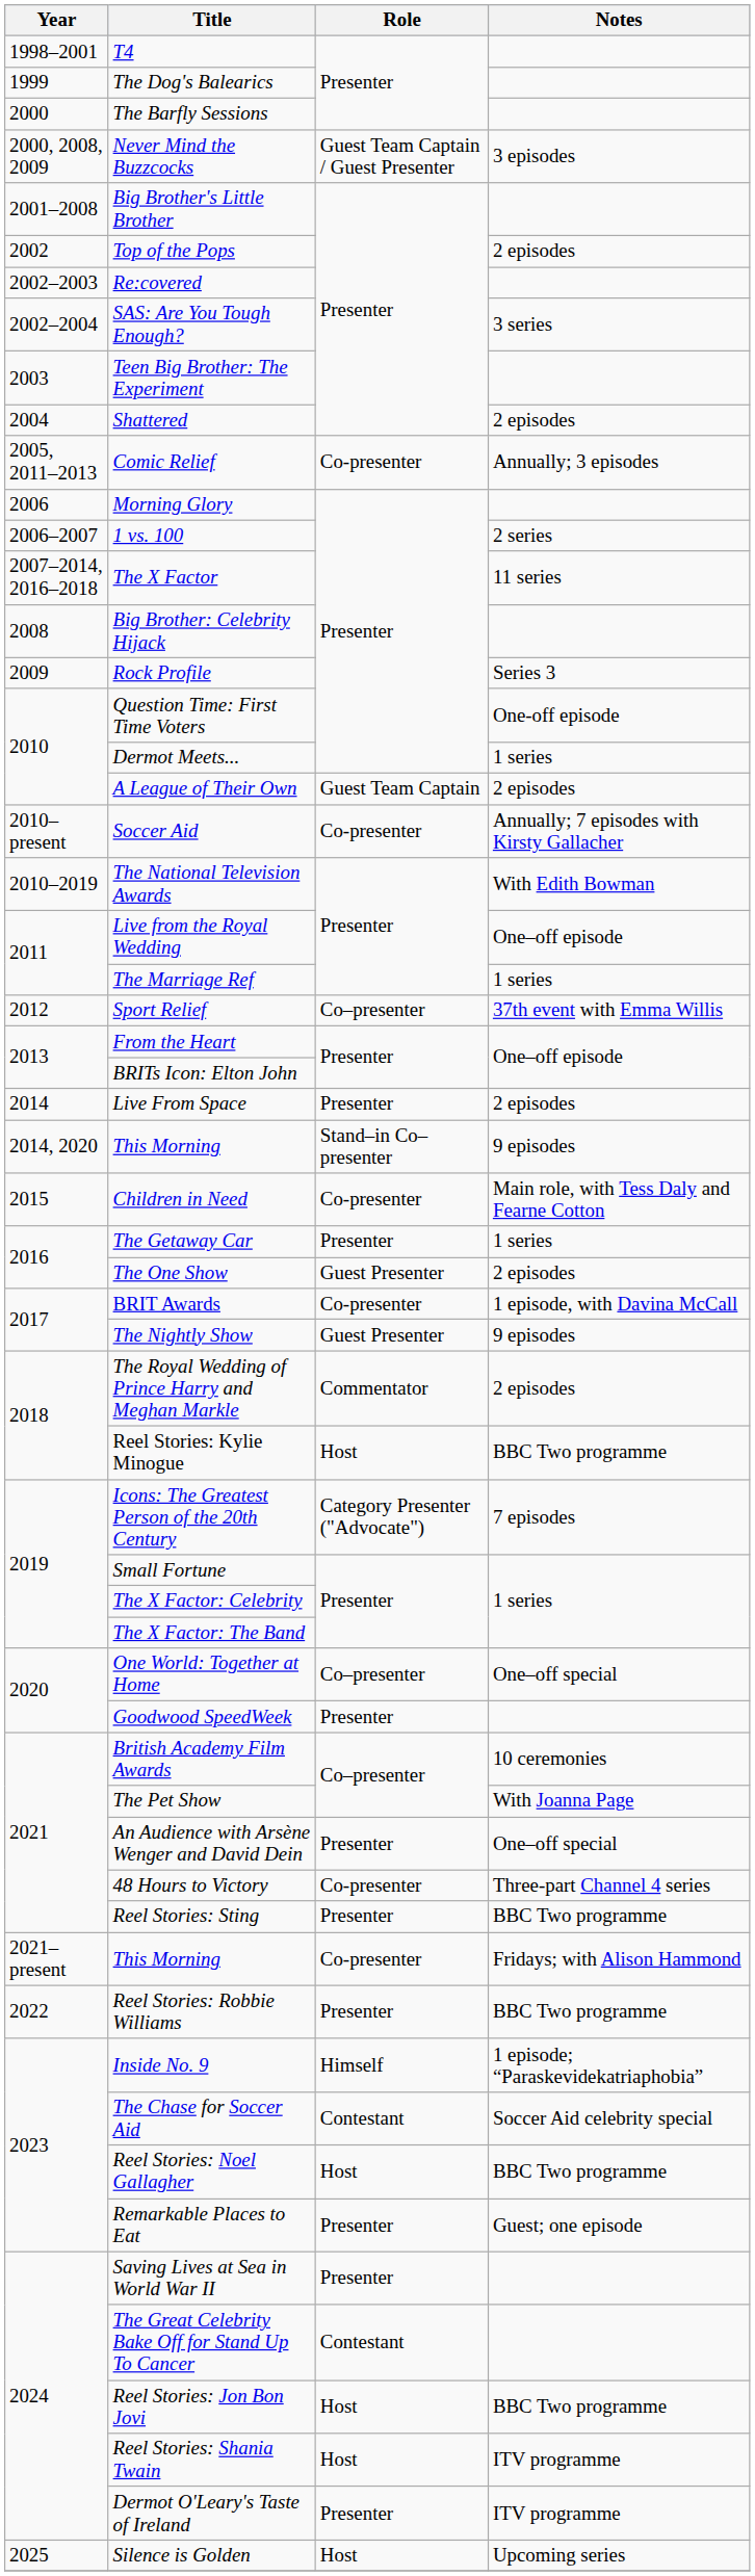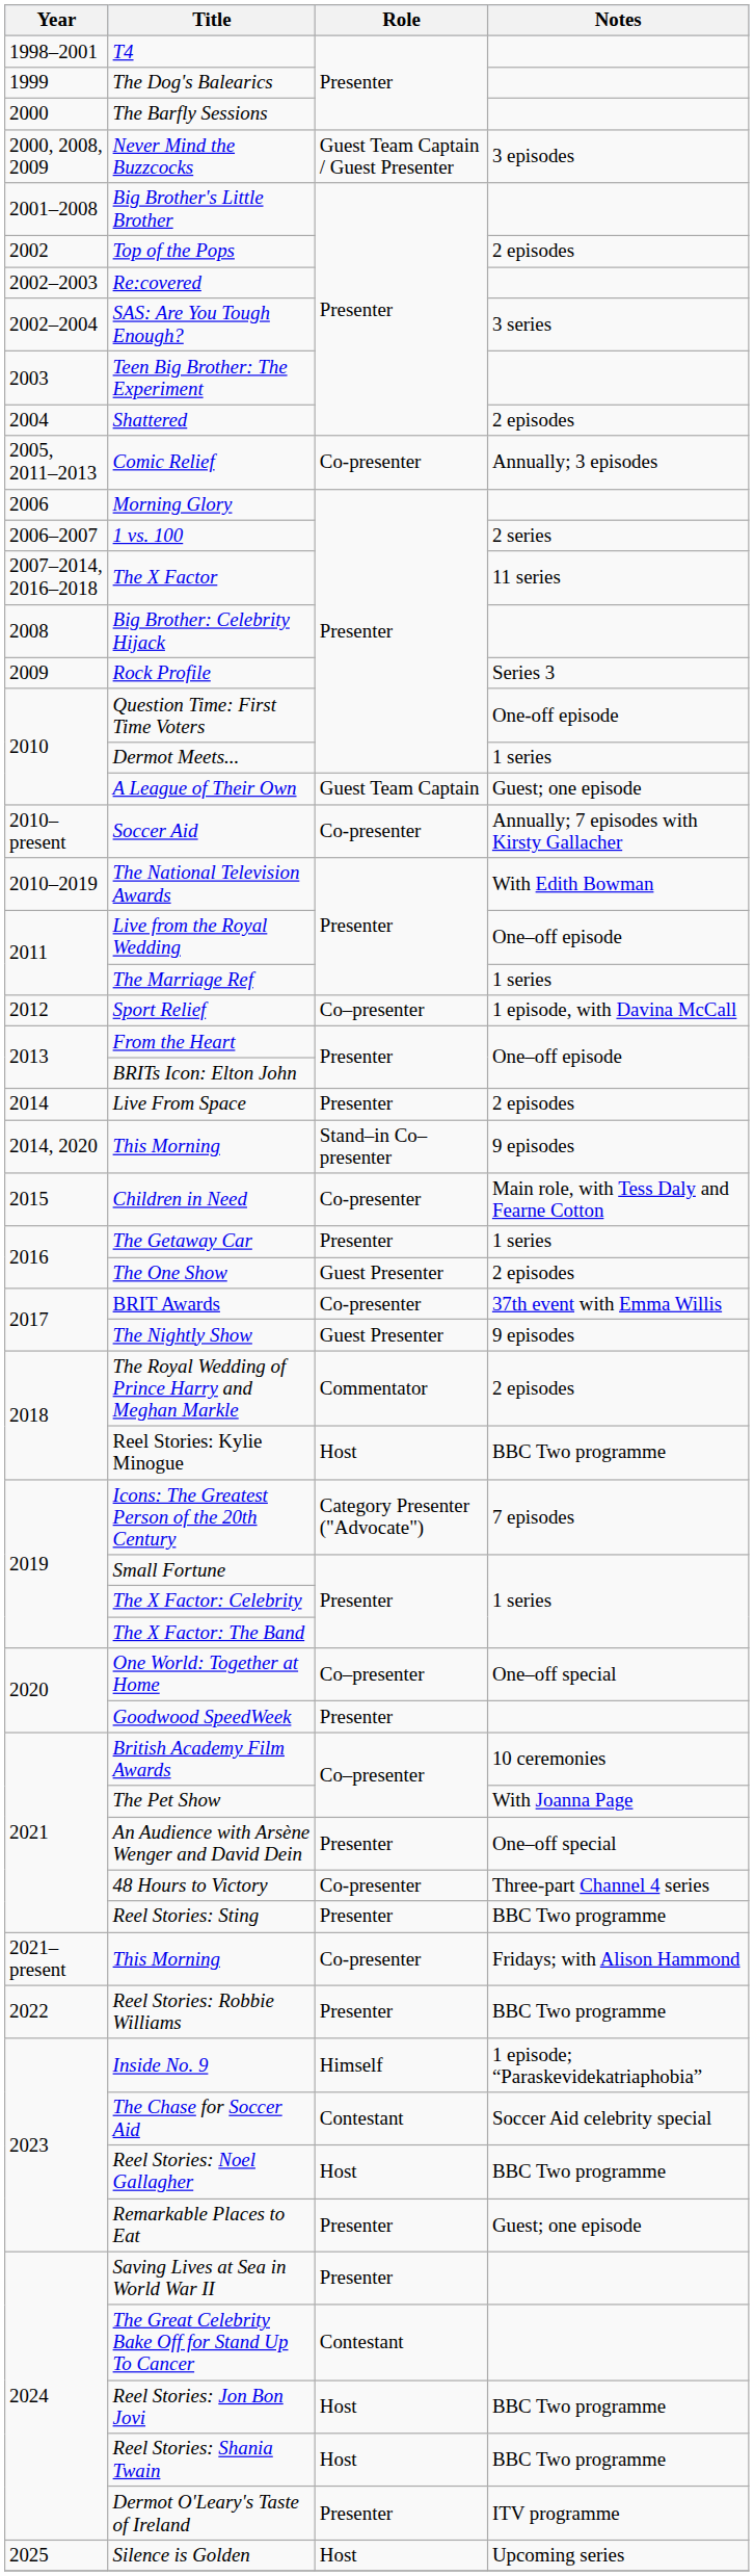 <table class="wikitable">
 <tr style="background:#b0c4de; text-align:center;">
 <th>Year</th>
 <th>Title</th>
 <th>Role</th>
 <th>Notes</th>
 </tr>
 <tr>
 <td>1998–2001</td>
 <td><em><a href='#'>T4</a></em></td>
 <td rowspan="3">Presenter</td>
 <td></td>
 </tr>
 <tr>
 <td>1999</td>
 <td><em>The Dog's Balearics</em></td>
 <td></td>
 </tr>
 <tr>
 <td>2000</td>
 <td><em>The Barfly Sessions</em></td>
 <td></td>
 </tr>
 <tr>
 <td>2000, 2008, 2009</td>
 <td><em><a href='#'>Never Mind the Buzzcocks</a></em></td>
 <td>Guest Team Captain / Guest Presenter</td>
 <td>3 episodes</td>
 </tr>
 <tr>
 <td>2001–2008</td>
 <td><em><a href='#'>Big Brother's Little Brother</a></em></td>
 <td rowspan="6">Presenter</td>
 <td></td>
 </tr>
 <tr>
 <td>2002</td>
 <td><em><a href='#'>Top of the Pops</a></em></td>
 <td>2 episodes</td>
 </tr>
 <tr>
 <td>2002–2003</td>
 <td><em><a href='#'>Re:covered</a></em></td>
 <td></td>
 </tr>
 <tr>
 <td>2002–2004</td>
 <td><em><a href='#'>SAS: Are You Tough Enough?</a></em></td>
 <td>3 series</td>
 </tr>
 <tr>
 <td>2003</td>
 <td><em><a href='#'>Teen Big Brother: The Experiment</a></em></td>
 <td></td>
 </tr>
 <tr>
 <td>2004</td>
 <td><em><a href='#'>Shattered</a></em></td>
 <td>2 episodes</td>
 </tr>
 <tr>
 <td>2005, 2011–2013</td>
 <td><em><a href='#'>Comic Relief</a></em></td>
 <td>Co-presenter</td>
 <td>Annually; 3 episodes</td>
 </tr>
 <tr>
 <td>2006</td>
 <td><em><a href='#'>Morning Glory</a></em></td>
 <td rowspan="7">Presenter</td>
 <td></td>
 </tr>
 <tr>
 <td>2006–2007</td>
 <td><em><a href='#'>1 vs. 100</a></em></td>
 <td>2 series</td>
 </tr>
 <tr>
 <td>2007–2014, 2016–2018</td>
 <td><em><a href='#'>The X Factor</a></em></td>
 <td>11 series</td>
 </tr>
 <tr>
 <td>2008</td>
 <td><em><a href='#'>Big Brother: Celebrity Hijack</a></em></td>
 <td></td>
 </tr>
 <tr>
 <td>2009</td>
 <td><em><a href='#'>Rock Profile</a></em></td>
 <td>Series 3</td>
 </tr>
 <tr>
 <td rowspan="3">2010</td>
 <td><em>Question Time: First Time Voters</em></td>
 <td>One-off episode</td>
 </tr>
 <tr>
 <td><em>Dermot Meets...</em></td>
 <td>1 series</td>
 </tr>
 <tr>
 <td><a href='#'><em>A League of Their Own</em></a></td>
 <td>Guest Team Captain</td>
-<td>2 episodes</td>
+<td>Guest; one episode</td>
 </tr>
 <tr>
 <td>2010–present</td>
 <td><em><a href='#'>Soccer Aid</a></em></td>
 <td>Co-presenter</td>
 <td>Annually; 7 episodes with <a href='#'>Kirsty Gallacher</a></td>
 </tr>
 <tr>
 <td>2010–2019</td>
 <td><em><a href='#'>The National Television Awards</a></em></td>
 <td rowspan="3">Presenter</td>
 <td>With <a href='#'>Edith Bowman</a></td>
 </tr>
 <tr>
 <td rowspan="2">2011</td>
 <td><em><a href='#'>Live from the Royal Wedding</a></em></td>
 <td>One–off episode</td>
 </tr>
 <tr>
 <td><em><a href='#'>The Marriage Ref</a></em></td>
 <td>1 series</td>
 </tr>
 <tr>
 <td>2012</td>
 <td><em><a href='#'>Sport Relief</a></em></td>
 <td>Co–presenter</td>
-<td><a href='#'>37th event</a> with <a href='#'>Emma Willis</a></td>
+<td>1 episode, with <a href='#'>Davina McCall</a></td>
 </tr>
 <tr>
 <td rowspan=2>2013</td>
 <td><em><a href='#'>From the Heart</a></em></td>
 <td rowspan="2">Presenter</td>
 <td rowspan="2">One–off episode</td>
 </tr>
 <tr>
 <td><em>BRITs Icon: Elton John</em></td>
 </tr>
 <tr>
 <td>2014</td>
 <td><em>Live From Space</em></td>
 <td>Presenter</td>
 <td>2 episodes</td>
 </tr>
 <tr>
 <td>2014, 2020</td>
 <td><em><a href='#'>This Morning</a></em></td>
 <td>Stand–in Co–presenter</td>
 <td>9 episodes</td>
 </tr>
 <tr>
 <td>2015</td>
 <td><em><a href='#'>Children in Need</a></em></td>
 <td>Co-presenter</td>
 <td>Main role, with <a href='#'>Tess Daly</a> and <a href='#'>Fearne Cotton</a></td>
 </tr>
 <tr>
 <td rowspan=2>2016</td>
 <td><em><a href='#'>The Getaway Car</a></em></td>
 <td>Presenter</td>
 <td>1 series</td>
 </tr>
 <tr>
 <td><em><a href='#'>The One Show</a></em></td>
 <td>Guest Presenter</td>
 <td>2 episodes</td>
 </tr>
 <tr>
 <td rowspan=2>2017</td>
 <td><a href='#'>BRIT Awards</a></td>
 <td>Co-presenter</td>
-<td>1 episode, with <a href='#'>Davina McCall</a></td>
+<td><a href='#'>37th event</a> with <a href='#'>Emma Willis</a></td>
 </tr>
 <tr>
 <td><em><a href='#'>The Nightly Show</a></em></td>
 <td>Guest Presenter</td>
 <td>9 episodes</td>
 </tr>
 <tr>
 <td rowspan="2">2018</td>
 <td><em>The Royal Wedding of <a href='#'>Prince Harry</a> and <a href='#'>Meghan Markle</a></em></td>
 <td>Commentator</td>
 <td>2 episodes</td>
 </tr>
 <tr>
 <td>Reel Stories: Kylie Minogue</td>
 <td>Host</td>
 <td>BBC Two programme</td>
 </tr>
 <tr>
 <td rowspan=4>2019</td>
 <td><em><a href='#'>Icons: The Greatest Person of the 20th Century</a></em></td>
 <td>Category Presenter ("Advocate")</td>
 <td>7 episodes</td>
 </tr>
 <tr>
 <td><em>Small Fortune</em></td>
 <td rowspan="3">Presenter</td>
 <td rowspan="3">1 series</td>
 </tr>
 <tr>
 <td><em><a href='#'>The X Factor: Celebrity</a></em></td>
 </tr>
 <tr>
 <td><em><a href='#'>The X Factor: The Band</a></em></td>
 </tr>
 <tr>
 <td rowspan=2>2020</td>
 <td><em><a href='#'>One World: Together at Home</a></em></td>
 <td>Co–presenter</td>
 <td>One–off special</td>
 </tr>
 <tr>
 <td><em><a href='#'>Goodwood SpeedWeek</a></em></td>
 <td>Presenter</td>
 <td></td>
 </tr>
 <tr>
 <td rowspan="5">2021</td>
 <td><em><a href='#'>British Academy Film Awards</a></em></td>
 <td rowspan="2">Co–presenter</td>
 <td>10 ceremonies</td>
 </tr>
 <tr>
 <td><em>The Pet Show</em></td>
 <td>With <a href='#'>Joanna Page</a></td>
 </tr>
 <tr>
 <td><em>An Audience with Arsène Wenger and David Dein</em></td>
 <td>Presenter</td>
 <td>One–off special</td>
 </tr>
 <tr>
 <td><em>48 Hours to Victory</em></td>
 <td>Co-presenter</td>
 <td>Three-part <a href='#'>Channel 4</a> series</td>
 </tr>
 <tr>
 <td><em>Reel Stories: Sting</em></td>
 <td>Presenter</td>
 <td>BBC Two programme</td>
 </tr>
 <tr>
 <td>2021–present</td>
 <td><em><a href='#'>This Morning</a></em></td>
 <td>Co-presenter</td>
 <td>Fridays; with <a href='#'>Alison Hammond</a></td>
 </tr>
 <tr>
 <td>2022</td>
 <td><em>Reel Stories: Robbie Williams</em></td>
 <td>Presenter</td>
 <td>BBC Two programme</td>
 </tr>
 <tr>
 <td rowspan=4>2023</td>
 <td><em><a href='#'>Inside No. 9</a></em></td>
 <td>Himself</td>
 <td>1 episode; “Paraskevidekatriaphobia”</td>
 </tr>
 <tr>
 <td><em><a href='#'>The Chase</a> for <a href='#'>Soccer Aid</a></em></td>
 <td>Contestant</td>
 <td>Soccer Aid celebrity special</td>
 </tr>
 <tr>
 <td><em>Reel Stories: <a href='#'>Noel Gallagher</a></em></td>
 <td>Host</td>
 <td>BBC Two programme</td>
 </tr>
 <tr>
 <td><em>Remarkable Places to Eat</em></td>
 <td>Presenter</td>
 <td>Guest; one episode</td>
 </tr>
 <tr>
 <td rowspan="5">2024</td>
 <td><em>Saving Lives at Sea in World War II</em></td>
 <td>Presenter</td>
 <td></td>
 </tr>
 <tr>
 <td><em><a href='#'>The Great Celebrity Bake Off for Stand Up To Cancer</a></em></td>
 <td>Contestant</td>
 <td></td>
 </tr>
 <tr>
 <td><em>Reel Stories: <a href='#'>Jon Bon Jovi</a></em></td>
 <td>Host</td>
 <td>BBC Two programme</td>
 </tr>
 <tr>
 <td><em>Reel Stories: <a href='#'>Shania Twain</a></em></td>
 <td>Host</td>
-<td>ITV programme</td>
+<td>BBC Two programme</td>
 </tr>
 <tr>
 <td><em>Dermot O'Leary's Taste of Ireland</em></td>
 <td>Presenter</td>
 <td>ITV programme</td>
 </tr>
 <tr>
 <td>2025</td>
 <td><em>Silence is Golden</em></td>
 <td>Host</td>
 <td>Upcoming series</td>
 </tr>
 <tr>
 </tr>
 </table>
